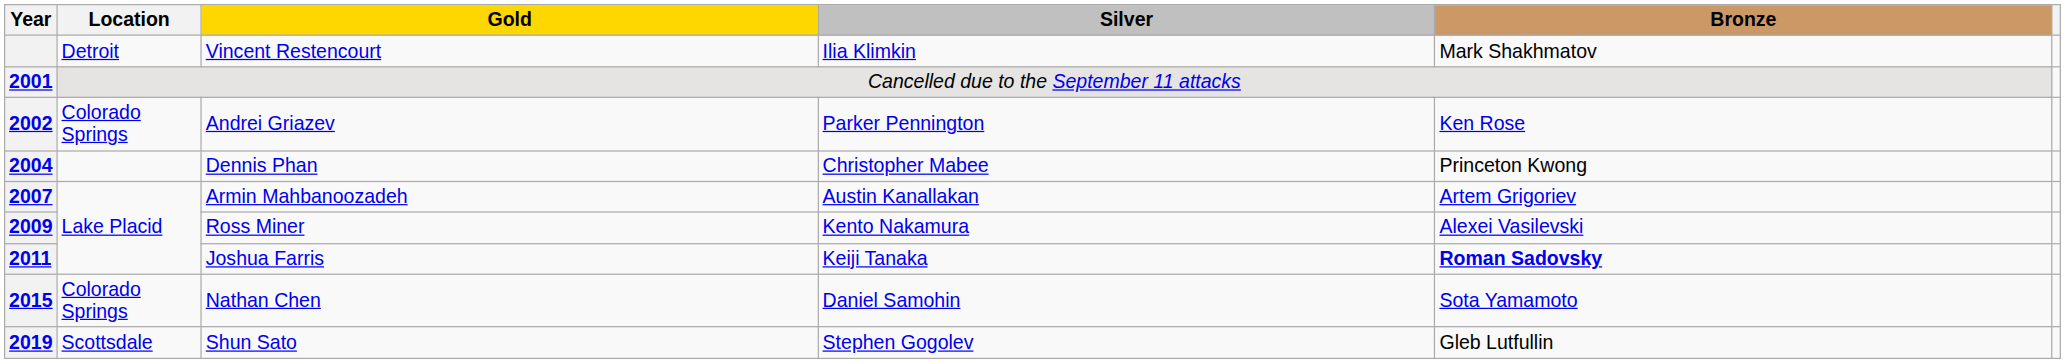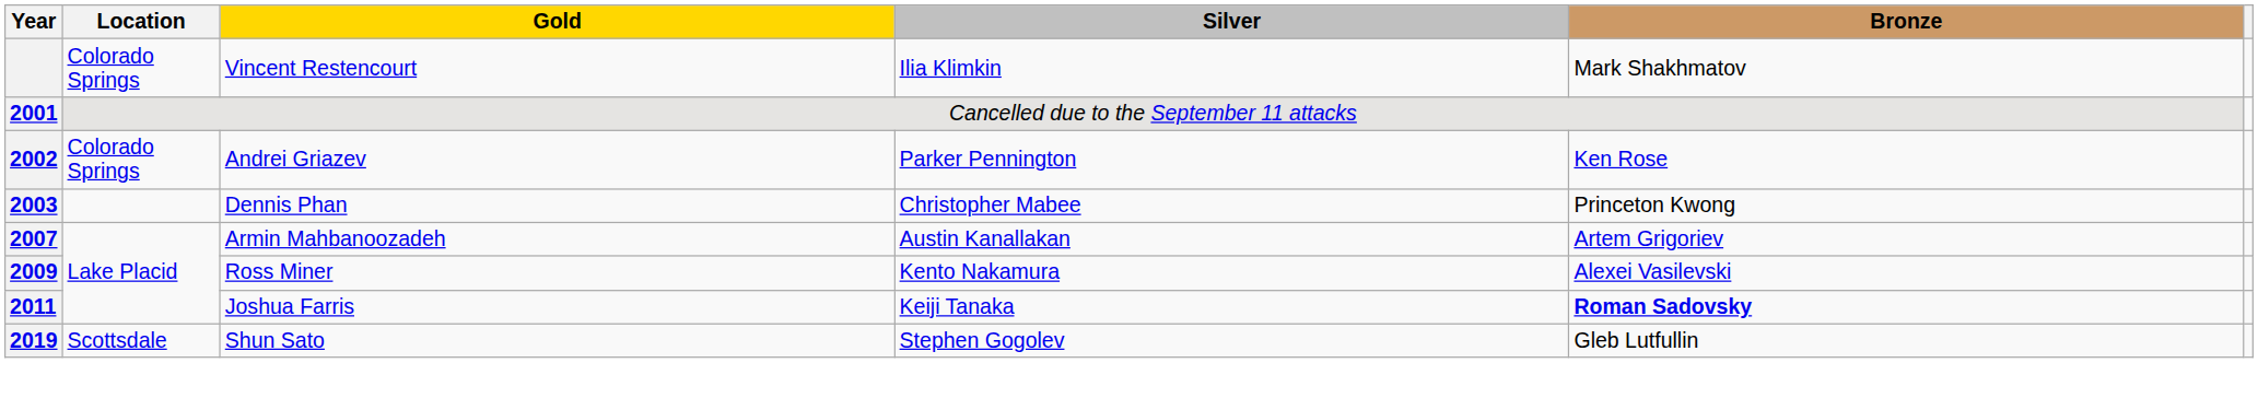 <table class="wikitable unsortable" style="text-align:left; width:85%">
 <tr>
 <th scope="col" style="text-align:center">Year</th>
 <th scope="col" style="text-align:center">Location</th>
 <td scope="col" style="text-align:center; width:30%; background:gold"><strong>Gold</strong></td>
 <td scope="col" style="text-align:center; width:30%; background:silver"><strong>Silver</strong></td>
 <td scope="col" style="text-align:center; width:30%; background:#c96"><strong>Bronze</strong></td>
 <th scope="col" style="text-align:center"></th>
 </tr>
 <tr>
 <th scope="row" style="text-align:left"></th>
-<td><a href='#'>Detroit</a></td>
+<td><a href='#'>Colorado Springs</a></td>
 <td> <a href='#'>Vincent Restencourt</a></td>
 <td> <a href='#'>Ilia Klimkin</a></td>
 <td> Mark Shakhmatov</td>
 <td></td>
 </tr>
 <tr>
 <th scope="row" style="text-align:left"><a href='#'>2001</a></th>
 <td colspan="4" align="center" bgcolor="e5e4e2"><em>Cancelled due to the <a href='#'>September 11 attacks</a></em></td>
 <td></td>
 </tr>
 <tr>
 <th scope="row" style="text-align:left"><a href='#'>2002</a></th>
 <td><a href='#'>Colorado Springs</a></td>
 <td> <a href='#'>Andrei Griazev</a></td>
 <td> <a href='#'>Parker Pennington</a></td>
 <td> <a href='#'>Ken Rose</a></td>
 <td></td>
 </tr>
 <tr>
-<th scope="row" style="text-align:left"><a href='#'>2004</a></th>
+<th scope="row" style="text-align:left"><a href='#'>2003</a></th>
 <td></td>
 <td> <a href='#'>Dennis Phan</a></td>
 <td> <a href='#'>Christopher Mabee</a></td>
 <td> Princeton Kwong</td>
 <td></td>
 </tr>
 <tr>
 <th scope="row" style="text-align:left"><a href='#'>2007</a></th>
 <td rowspan="3"><a href='#'>Lake Placid</a></td>
 <td> <a href='#'>Armin Mahbanoozadeh</a></td>
 <td> <a href='#'>Austin Kanallakan</a></td>
 <td> <a href='#'>Artem Grigoriev</a></td>
 <td></td>
 </tr>
 <tr>
 <th scope="row" style="text-align:left"><a href='#'>2009</a></th>
 <td> <a href='#'>Ross Miner</a></td>
 <td> <a href='#'>Kento Nakamura</a></td>
 <td> <a href='#'>Alexei Vasilevski</a></td>
 <td></td>
 </tr>
 <tr>
 <th scope="row" style="text-align:left"><a href='#'>2011</a></th>
 <td> <a href='#'>Joshua Farris</a></td>
 <td> <a href='#'>Keiji Tanaka</a></td>
 <td><strong> <a href='#'>Roman Sadovsky</a></strong></td>
 <td></td>
 </tr>
 <tr>
-<th scope="row" style="text-align:left"><a href='#'>2015</a></th>
-<td><a href='#'>Colorado Springs</a></td>
-<td> <a href='#'>Nathan Chen</a></td>
-<td> <a href='#'>Daniel Samohin</a></td>
-<td> <a href='#'>Sota Yamamoto</a></td>
-<td></td>
-</tr>
-<tr>
 <th scope="row" style="text-align:left"><a href='#'>2019</a></th>
 <td><a href='#'>Scottsdale</a></td>
 <td> <a href='#'>Shun Sato</a></td>
 <td> <a href='#'>Stephen Gogolev</a></td>
 <td> Gleb Lutfullin</td>
 <td></td>
 </tr>
 </table>
